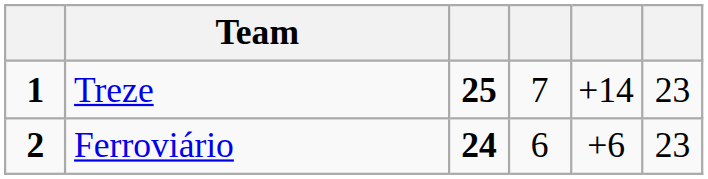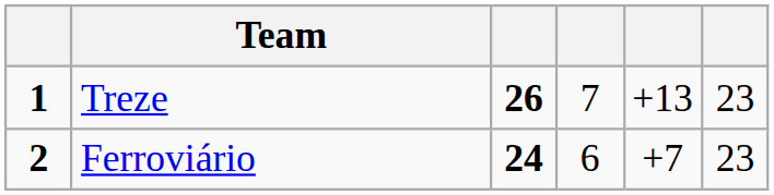 <table class="wikitable" style="text-align: center;">
 <tr>
 <th width=20></th>
 <th width=165>Team</th>
 <th width=20></th>
 <th width=20></th>
 <th width=20></th>
 <th width=20></th>
 </tr>
 <tr>
 <td><strong>1</strong></td>
 <td align=left> <a href='#'>Treze</a></td>
-<td><strong>25</strong></td>
+<td><strong>26</strong></td>
 <td>7</td>
-<td>+14</td>
+<td>+13</td>
 <td>23</td>
 </tr>
 <tr>
 <td><strong>2</strong></td>
 <td align=left> <a href='#'>Ferroviário</a></td>
 <td><strong>24</strong></td>
 <td>6</td>
-<td>+6</td>
+<td>+7</td>
 <td>23</td>
 </tr>
 </table>
